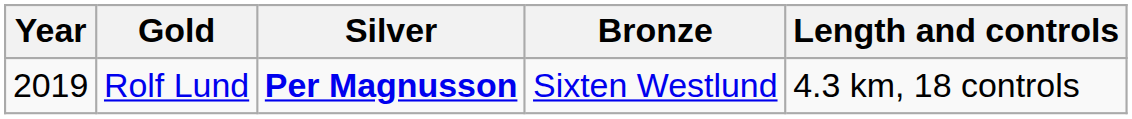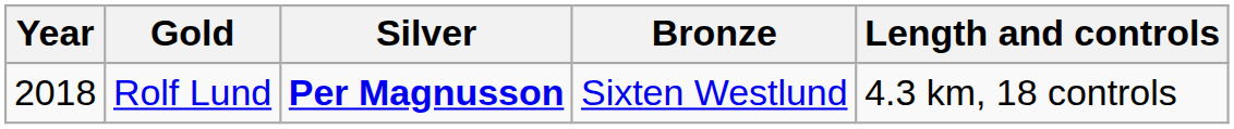 <table class="wikitable">
 <tr>
 <th>Year</th>
 <th>Gold</th>
 <th>Silver</th>
 <th>Bronze</th>
 <th>Length and controls</th>
 </tr>
 <tr>
-<td>2019</td>
+<td>2018</td>
 <td> <a href='#'>Rolf Lund</a></td>
 <td><strong> <a href='#'>Per Magnusson</a></strong></td>
 <td><a href='#'>Sixten Westlund</a></td>
 <td>4.3 km, 18 controls</td>
 </tr>
 </table>
